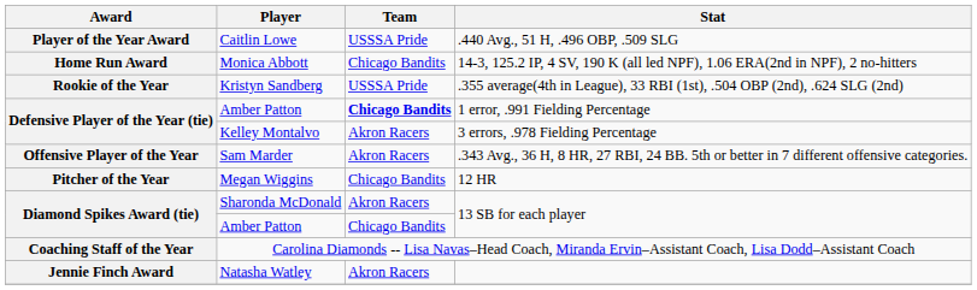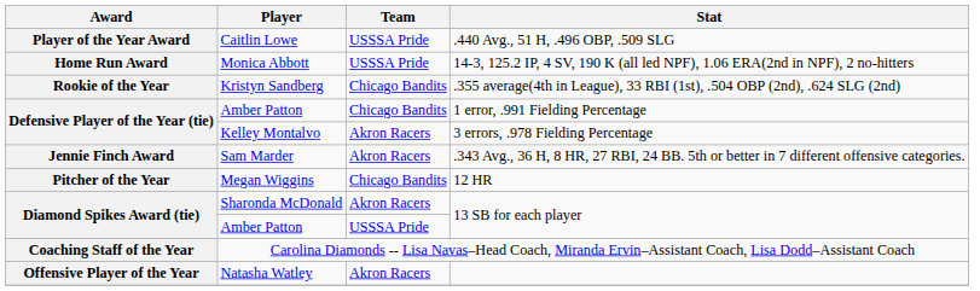 <table class="wikitable">
 <tr>
 <th>Award</th>
 <th>Player</th>
 <th>Team</th>
 <th>Stat</th>
 </tr>
 <tr>
 <th>Player of the Year Award</th>
 <td><a href='#'>Caitlin Lowe</a></td>
 <td><a href='#'>USSSA Pride</a></td>
 <td>.440 Avg., 51 H, .496 OBP, .509 SLG</td>
 </tr>
 <tr>
 <th>Home Run Award</th>
 <td><a href='#'>Monica Abbott</a></td>
-<td><a href='#'>Chicago Bandits</a></td>
+<td><a href='#'>USSSA Pride</a></td>
 <td>14-3, 125.2 IP, 4 SV, 190 K (all led NPF), 1.06 ERA(2nd in NPF), 2 no-hitters</td>
 </tr>
 <tr>
 <th>Rookie of the Year</th>
 <td><a href='#'>Kristyn Sandberg</a></td>
-<td><a href='#'>USSSA Pride</a></td>
+<td><a href='#'>Chicago Bandits</a></td>
 <td>.355 average(4th in League), 33 RBI (1st), .504 OBP (2nd), .624 SLG (2nd)</td>
 </tr>
 <tr>
 <th rowspan="2">Defensive Player of the Year (tie)</th>
 <td><a href='#'>Amber Patton</a></td>
-<td><strong><a href='#'>Chicago Bandits</a></strong></td>
+<td><a href='#'>Chicago Bandits</a></td>
 <td>1 error, .991 Fielding Percentage</td>
 </tr>
 <tr>
 <td><a href='#'>Kelley Montalvo</a></td>
 <td><a href='#'>Akron Racers</a></td>
 <td>3 errors, .978 Fielding Percentage</td>
 </tr>
 <tr>
-<th>Offensive Player of the Year</th>
+<th>Jennie Finch Award</th>
 <td><a href='#'>Sam Marder</a></td>
 <td><a href='#'>Akron Racers</a></td>
 <td>.343 Avg., 36 H, 8 HR, 27 RBI, 24 BB. 5th or better in 7 different offensive categories.</td>
 </tr>
 <tr>
 <th>Pitcher of the Year</th>
 <td><a href='#'>Megan Wiggins</a></td>
 <td><a href='#'>Chicago Bandits</a></td>
 <td>12 HR</td>
 </tr>
 <tr>
 <th rowspan="2">Diamond Spikes Award (tie)</th>
 <td><a href='#'>Sharonda McDonald</a></td>
 <td><a href='#'>Akron Racers</a></td>
 <td rowspan="2">13 SB for each player</td>
 </tr>
 <tr>
 <td><a href='#'>Amber Patton</a></td>
-<td><a href='#'>Chicago Bandits</a></td>
+<td><a href='#'>USSSA Pride</a></td>
 </tr>
 <tr>
 <th>Coaching Staff of the Year</th>
 <td colspan=3 style="text-align:center"><a href='#'>Carolina Diamonds</a> -- <a href='#'>Lisa Navas</a>–Head Coach, <a href='#'>Miranda Ervin</a>–Assistant Coach, <a href='#'>Lisa Dodd</a>–Assistant Coach</td>
 </tr>
 <tr>
-<th>Jennie Finch Award</th>
+<th>Offensive Player of the Year</th>
 <td><a href='#'>Natasha Watley</a></td>
 <td><a href='#'>Akron Racers</a></td>
 <td></td>
 </tr>
 <tr>
 </tr>
 </table>
